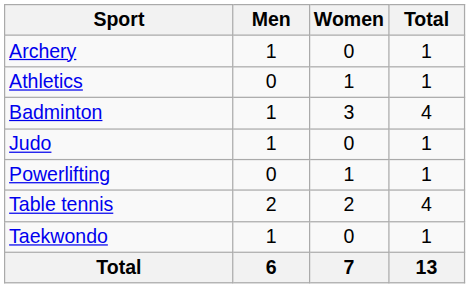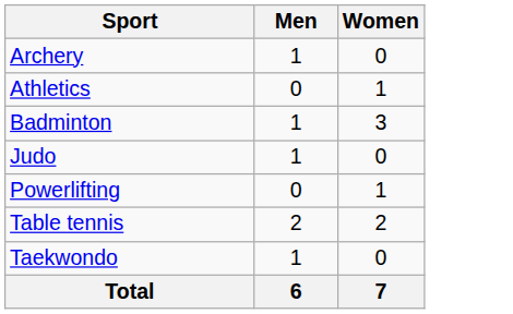 <table class="wikitable sortable" style="text-align:center;">
 <tr>
 <th width=180>Sport</th>
 <th width=55>Men</th>
 <th width=55>Women</th>
-<th width=55>Total</th>
 </tr>
 <tr>
 <td align=left><a href='#'>Archery</a></td>
 <td>1</td>
 <td>0</td>
-<td>1</td>
 </tr>
 <tr>
 <td align=left><a href='#'>Athletics</a></td>
 <td>0</td>
-<td>1</td>
 <td>1</td>
 </tr>
 <tr>
 <td align=left><a href='#'>Badminton</a></td>
 <td>1</td>
 <td>3</td>
-<td>4</td>
 </tr>
 <tr>
 <td align=left><a href='#'>Judo</a></td>
 <td>1</td>
 <td>0</td>
-<td>1</td>
 </tr>
 <tr>
 <td align=left><a href='#'>Powerlifting</a></td>
 <td>0</td>
-<td>1</td>
 <td>1</td>
 </tr>
 <tr>
 <td align=left><a href='#'>Table tennis</a></td>
 <td>2</td>
 <td>2</td>
-<td>4</td>
 </tr>
 <tr>
 <td align=left><a href='#'>Taekwondo</a></td>
 <td>1</td>
 <td>0</td>
-<td>1</td>
 </tr>
 <tr>
 <th>Total</th>
 <th>6</th>
 <th>7</th>
-<th>13</th>
 </tr>
 </table>
